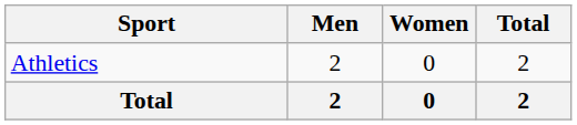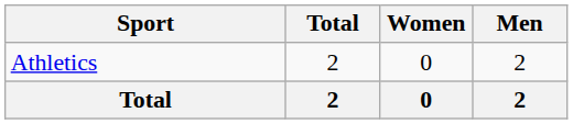 <table class="wikitable sortable" style=text-align:center>
 <tr>
 <th width=180>Sport</th>
+<th width=55>Total</th>
+<th width=55>Women</th>
 <th width=55>Men</th>
-<th width=55>Women</th>
-<th width=55>Total</th>
 </tr>
 <tr>
 <td align=left><a href='#'>Athletics</a></td>
 <td>2</td>
 <td>0</td>
 <td>2</td>
 </tr>
 <tr>
 <th>Total</th>
 <th>2</th>
 <th>0</th>
 <th>2</th>
 </tr>
 </table>
